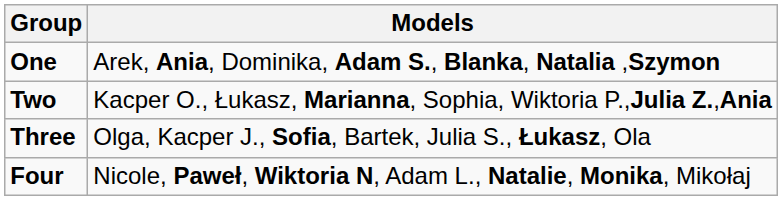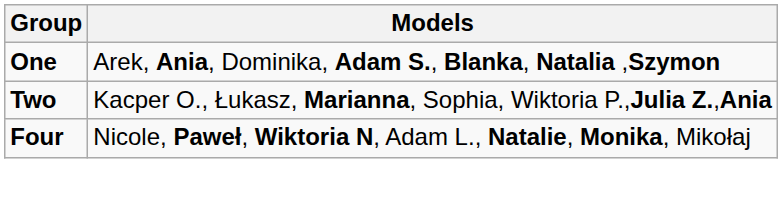 <table class="wikitable">
 <tr>
 <th>Group</th>
 <th>Models</th>
 </tr>
 <tr>
 <td><strong>One</strong></td>
 <td>Arek, <strong>Ania</strong>, Dominika, <strong>Adam S.</strong>, <strong>Blanka</strong>, <strong>Natalia</strong> ,<strong>Szymon</strong></td>
 </tr>
 <tr>
 <td><strong>Two</strong></td>
 <td>Kacper O., Łukasz, <strong>Marianna</strong>, Sophia, Wiktoria P.,<strong>Julia Z.</strong>,<strong>Ania</strong></td>
 </tr>
-<tr '>
-<td><strong>Three</strong></td>
-<td>Olga, Kacper J., <strong>Sofia</strong>, Bartek, Julia S., <strong>Łukasz</strong>, Ola</td>
-</tr>
 <tr>
 <td><strong>Four</strong></td>
 <td>Nicole, <strong>Paweł</strong>, <strong>Wiktoria N</strong>, Adam L., <strong>Natalie</strong>, <strong>Monika</strong>, Mikołaj</td>
 </tr>
 </table>
